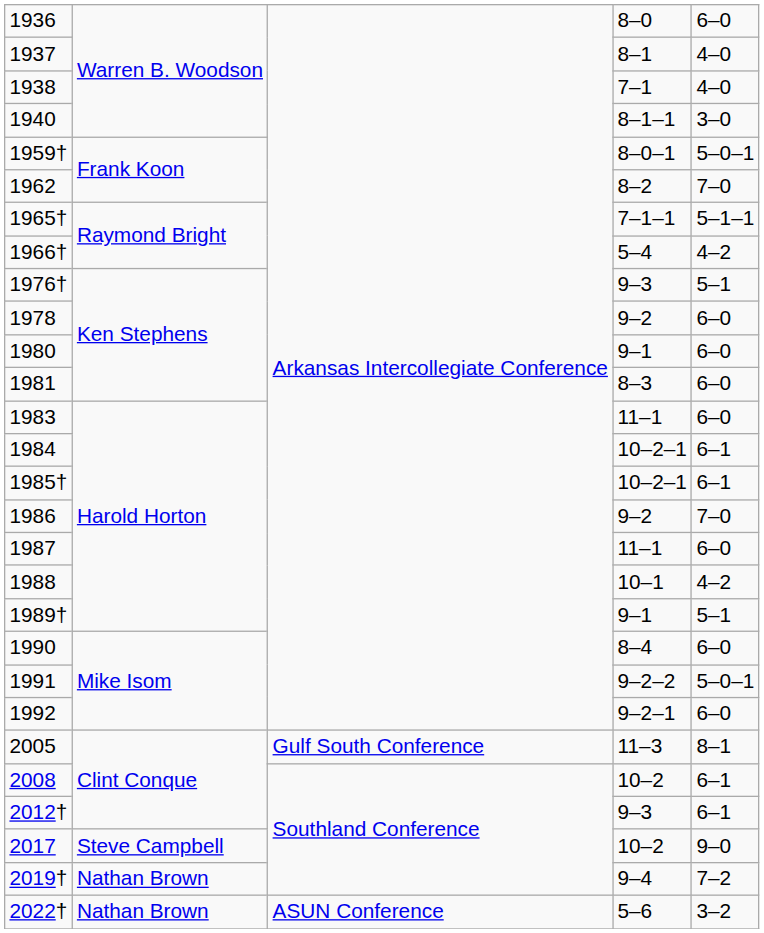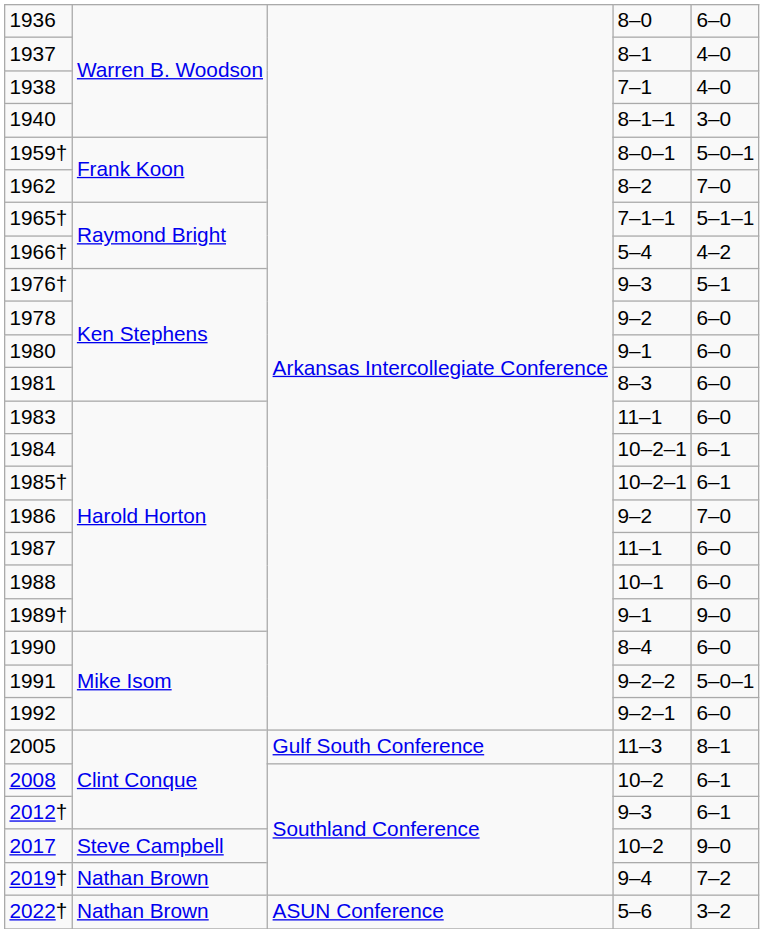 <table class="wikitable">
 <tr>
 <td>1936</td>
 <td rowspan="4"><a href='#'>Warren B. Woodson</a></td>
 <td rowspan="22"><a href='#'>Arkansas Intercollegiate Conference</a></td>
 <td>8–0</td>
 <td>6–0</td>
 </tr>
 <tr>
 <td>1937</td>
 <td>8–1</td>
 <td>4–0</td>
 </tr>
 <tr>
 <td>1938</td>
 <td>7–1</td>
 <td>4–0</td>
 </tr>
 <tr>
 <td>1940</td>
 <td>8–1–1</td>
 <td>3–0</td>
 </tr>
 <tr>
 <td>1959†</td>
 <td rowspan="2"><a href='#'>Frank Koon</a></td>
 <td>8–0–1</td>
 <td>5–0–1</td>
 </tr>
 <tr>
 <td>1962</td>
 <td>8–2</td>
 <td>7–0</td>
 </tr>
 <tr>
 <td>1965†</td>
 <td rowspan="2"><a href='#'>Raymond Bright</a></td>
 <td>7–1–1</td>
 <td>5–1–1</td>
 </tr>
 <tr>
 <td>1966†</td>
 <td>5–4</td>
 <td>4–2</td>
 </tr>
 <tr>
 <td>1976†</td>
 <td rowspan="4"><a href='#'>Ken Stephens</a></td>
 <td>9–3</td>
 <td>5–1</td>
 </tr>
 <tr>
 <td>1978</td>
 <td>9–2</td>
 <td>6–0</td>
 </tr>
 <tr>
 <td>1980</td>
 <td>9–1</td>
 <td>6–0</td>
 </tr>
 <tr>
 <td>1981</td>
 <td>8–3</td>
 <td>6–0</td>
 </tr>
 <tr>
 <td>1983</td>
 <td rowspan="7"><a href='#'>Harold Horton</a></td>
 <td>11–1</td>
 <td>6–0</td>
 </tr>
 <tr>
 <td>1984</td>
 <td>10–2–1</td>
 <td>6–1</td>
 </tr>
 <tr>
 <td>1985†</td>
 <td>10–2–1</td>
 <td>6–1</td>
 </tr>
 <tr>
 <td>1986</td>
 <td>9–2</td>
 <td>7–0</td>
 </tr>
 <tr>
 <td>1987</td>
 <td>11–1</td>
 <td>6–0</td>
 </tr>
 <tr>
 <td>1988</td>
 <td>10–1</td>
-<td>4–2</td>
+<td>6–0</td>
 </tr>
 <tr>
 <td>1989†</td>
 <td>9–1</td>
-<td>5–1</td>
+<td>9–0</td>
 </tr>
 <tr>
 <td>1990</td>
 <td rowspan="3"><a href='#'>Mike Isom</a></td>
 <td>8–4</td>
 <td>6–0</td>
 </tr>
 <tr>
 <td>1991</td>
 <td>9–2–2</td>
 <td>5–0–1</td>
 </tr>
 <tr>
 <td>1992</td>
 <td>9–2–1</td>
 <td>6–0</td>
 </tr>
 <tr>
 <td>2005</td>
 <td rowspan="3"><a href='#'>Clint Conque</a></td>
 <td><a href='#'>Gulf South Conference</a></td>
 <td>11–3</td>
 <td>8–1</td>
 </tr>
 <tr>
 <td><a href='#'>2008</a></td>
 <td rowspan="4"><a href='#'>Southland Conference</a></td>
 <td>10–2</td>
 <td>6–1</td>
 </tr>
 <tr>
 <td><a href='#'>2012</a>†</td>
 <td>9–3</td>
 <td>6–1</td>
 </tr>
 <tr>
 <td><a href='#'>2017</a></td>
 <td><a href='#'>Steve Campbell</a></td>
 <td>10–2</td>
 <td>9–0</td>
 </tr>
 <tr>
 <td><a href='#'>2019</a>†</td>
 <td><a href='#'>Nathan Brown</a></td>
 <td>9–4</td>
 <td>7–2</td>
 </tr>
 <tr>
 <td><a href='#'>2022</a>†</td>
 <td rowspan="2"><a href='#'>Nathan Brown</a></td>
 <td><a href='#'>ASUN Conference</a></td>
 <td>5–6</td>
 <td>3–2</td>
 </tr>
 </table>
